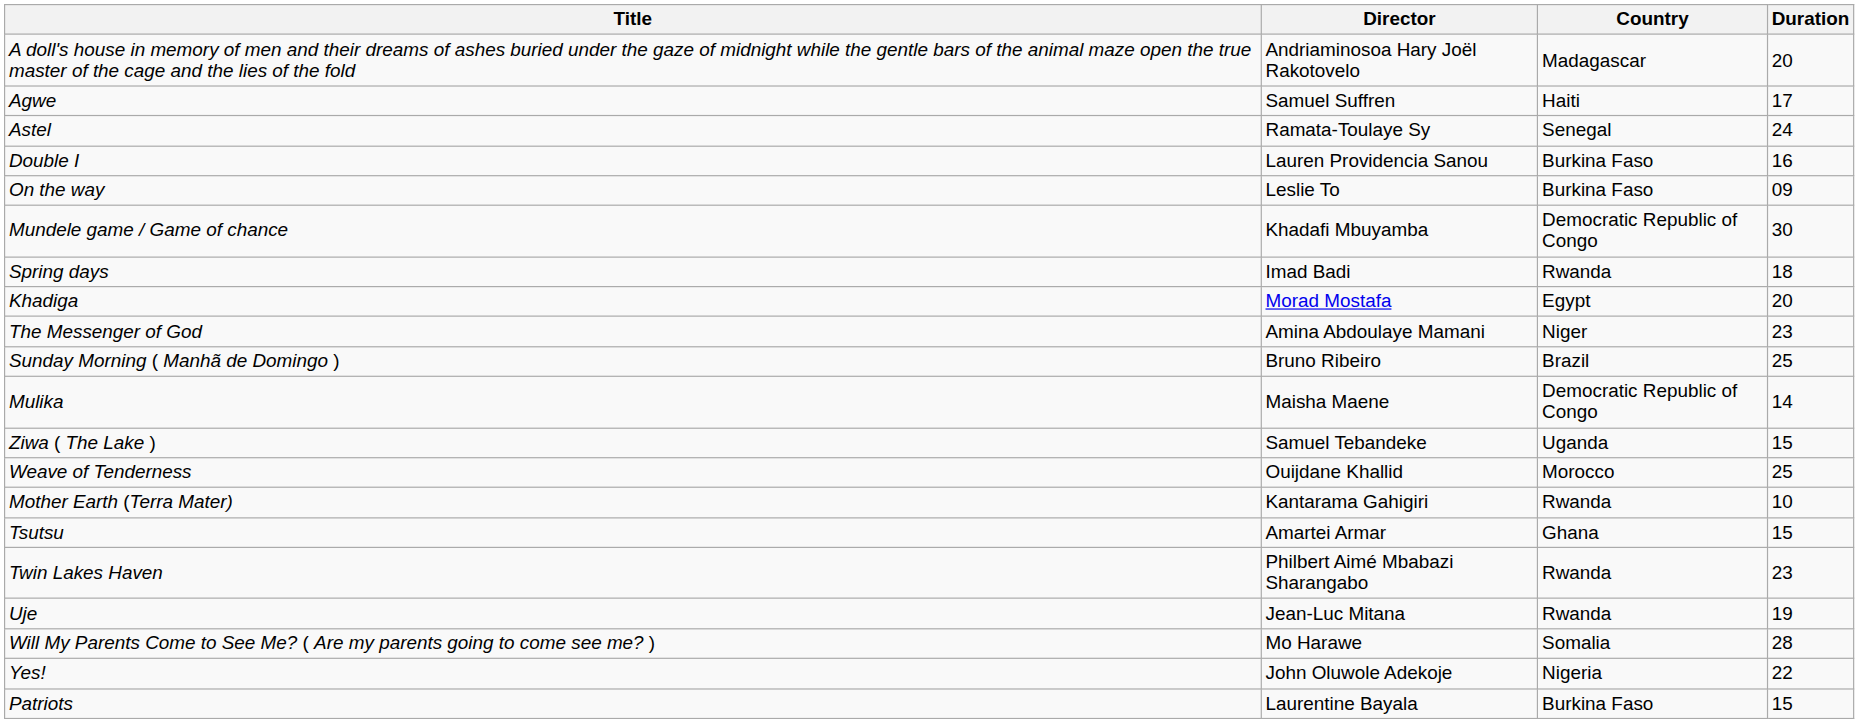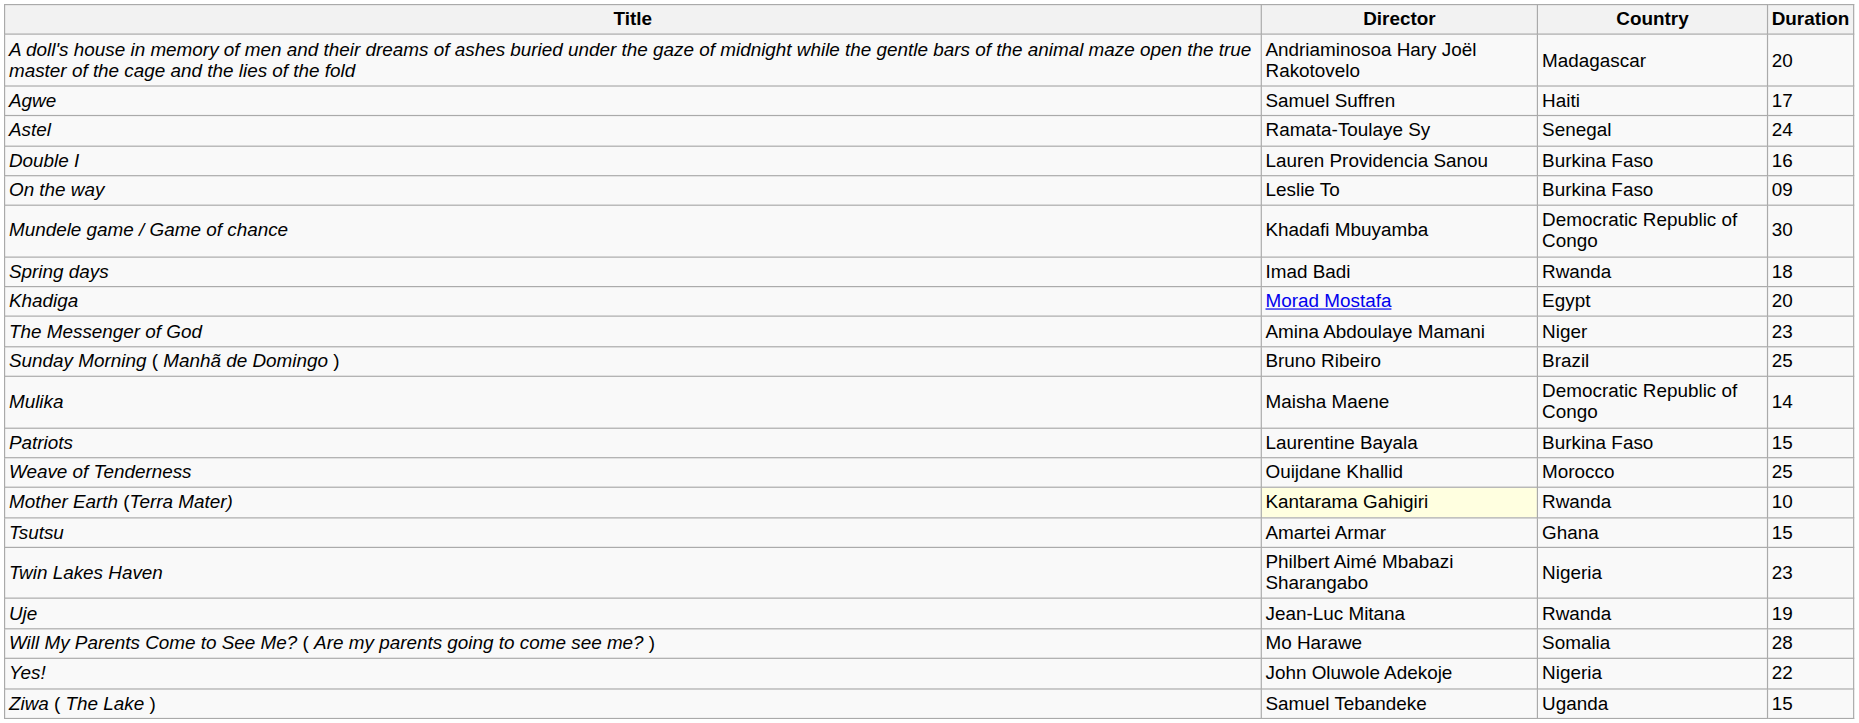 <table class="wikitable">
 <tr>
 <th>Title</th>
 <th>Director</th>
 <th>Country</th>
 <th>Duration</th>
 </tr>
 <tr>
 <td><em>A doll's house in memory of men and their dreams of ashes buried under the gaze of midnight while the gentle bars of the animal maze open the true master of the cage and the lies of the fold</em></td>
 <td>Andriaminosoa Hary Joël Rakotovelo</td>
 <td>Madagascar</td>
 <td>20</td>
 </tr>
 <tr>
 <td><em>Agwe</em></td>
 <td>Samuel Suffren</td>
 <td>Haiti</td>
 <td>17</td>
 </tr>
 <tr>
 <td><em>Astel</em></td>
 <td>Ramata-Toulaye Sy</td>
 <td>Senegal</td>
 <td>24</td>
 </tr>
 <tr>
 <td><em>Double I</em></td>
 <td>Lauren Providencia Sanou</td>
 <td>Burkina Faso</td>
 <td>16</td>
 </tr>
 <tr>
 <td><em>On the way</em></td>
 <td>Leslie To</td>
 <td>Burkina Faso</td>
 <td>09</td>
 </tr>
 <tr>
 <td><em>Mundele game / Game of chance</em></td>
 <td>Khadafi Mbuyamba</td>
 <td>Democratic Republic of Congo</td>
 <td>30</td>
 </tr>
 <tr>
 <td><em>Spring days</em></td>
 <td>Imad Badi</td>
 <td>Rwanda</td>
 <td>18</td>
 </tr>
 <tr>
 <td><em>Khadiga</em></td>
 <td><a href='#'>Morad Mostafa</a></td>
 <td>Egypt</td>
 <td>20</td>
 </tr>
 <tr>
 <td><em>The Messenger of God</em></td>
 <td>Amina Abdoulaye Mamani</td>
 <td>Niger</td>
 <td>23</td>
 </tr>
 <tr>
 <td><em>Sunday Morning</em> ( <em>Manhã de Domingo</em> )</td>
 <td>Bruno Ribeiro</td>
 <td>Brazil</td>
 <td>25</td>
 </tr>
 <tr>
 <td><em>Mulika</em></td>
 <td>Maisha Maene</td>
 <td>Democratic Republic of Congo</td>
 <td>14</td>
 </tr>
 <tr>
-<td><em>Ziwa</em> ( <em>The Lake</em> )</td>
-<td>Samuel Tebandeke</td>
-<td>Uganda</td>
+<td><em>Patriots</em></td>
+<td>Laurentine Bayala</td>
+<td>Burkina Faso</td>
 <td>15</td>
 </tr>
 <tr>
 <td><em>Weave of Tenderness</em></td>
 <td>Ouijdane Khallid</td>
 <td>Morocco</td>
 <td>25</td>
 </tr>
 <tr>
 <td><em>Mother Earth</em> (<em>Terra Mater)</em></td>
-<td>Kantarama Gahigiri</td>
+<td style="background: lightyellow;">Kantarama Gahigiri</td>
 <td>Rwanda</td>
 <td>10</td>
 </tr>
 <tr>
 <td><em>Tsutsu</em></td>
 <td>Amartei Armar</td>
 <td>Ghana</td>
 <td>15</td>
 </tr>
 <tr>
 <td><em>Twin Lakes Haven</em></td>
 <td>Philbert Aimé Mbabazi Sharangabo</td>
-<td>Rwanda</td>
+<td>Nigeria</td>
 <td>23</td>
 </tr>
 <tr>
 <td><em>Uje</em></td>
 <td>Jean-Luc Mitana</td>
 <td>Rwanda</td>
 <td>19</td>
 </tr>
 <tr>
 <td><em>Will My Parents Come to See Me?</em> ( <em>Are my parents going to come see me?</em> )</td>
 <td>Mo Harawe</td>
 <td>Somalia</td>
 <td>28</td>
 </tr>
 <tr>
 <td><em>Yes!</em></td>
 <td>John Oluwole Adekoje</td>
 <td>Nigeria</td>
 <td>22</td>
 </tr>
 <tr>
-<td><em>Patriots</em></td>
-<td>Laurentine Bayala</td>
-<td>Burkina Faso</td>
+<td><em>Ziwa</em> ( <em>The Lake</em> )</td>
+<td>Samuel Tebandeke</td>
+<td>Uganda</td>
 <td>15</td>
 </tr>
 </table>
